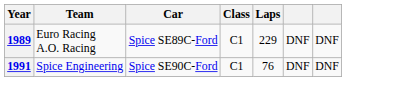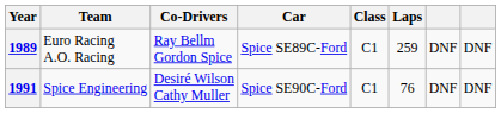 <table class="wikitable" style="text-align:center; font-size:90%">
 <tr>
 <th>Year</th>
 <th>Team</th>
+<th>Co-Drivers</th>
 <th>Car</th>
 <th>Class</th>
 <th>Laps</th>
 <th></th>
 <th></th>
 </tr>
 <tr>
 <th><a href='#'>1989</a></th>
 <td align="left">Euro Racing<br>A.O. Racing</td>
+<td align="left"> <a href='#'>Ray Bellm</a><br> <a href='#'>Gordon Spice</a></td>
 <td align="left"><a href='#'>Spice</a> SE89C-<a href='#'>Ford</a></td>
 <td>C1</td>
-<td>229</td>
+<td>259</td>
 <td>DNF</td>
 <td>DNF</td>
 </tr>
 <tr>
 <th><a href='#'>1991</a></th>
 <td align="left"> <a href='#'>Spice Engineering</a></td>
+<td align="left"> <a href='#'>Desiré Wilson</a><br> <a href='#'>Cathy Muller</a></td>
 <td align="left"><a href='#'>Spice</a> SE90C-<a href='#'>Ford</a></td>
 <td>C1</td>
 <td>76</td>
 <td>DNF</td>
 <td>DNF</td>
 </tr>
 </table>
